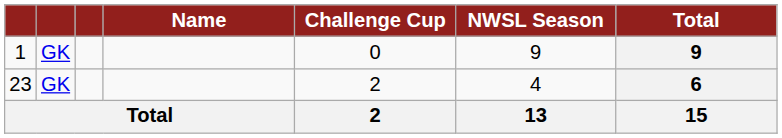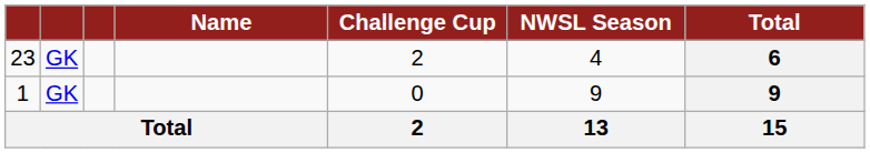 <table class="wikitable sortable" style="text-align:center;">
 <tr>
 <th style="background:#921f1c; color:#fff;" width="15"></th>
 <th style="background:#921f1c; color:#fff;" width="15"></th>
 <th style="background:#921f1c; color:#fff;" width="15"></th>
 <th style="background:#921f1c; color:#fff;" width="145">Name</th>
 <th style="background:#921f1c; color:#fff;" width="120">Challenge Cup</th>
 <th style="background:#921f1c; color:#fff;" width="120">NWSL Season</th>
 <th style="background:#921f1c; color:#fff;" width="120">Total</th>
 </tr>
 <tr>
+<td>23</td>
+<td><a href='#'>GK</a></td>
+<td></td>
+<td align="left"></td>
+<td>2</td>
+<td>4</td>
+<th>6</th>
+</tr>
+<tr>
 <td>1</td>
 <td><a href='#'>GK</a></td>
 <td></td>
 <td align="left"></td>
 <td>0</td>
 <td>9</td>
 <th>9</th>
 </tr>
 <tr>
-<td>23</td>
-<td><a href='#'>GK</a></td>
-<td></td>
-<td align="left"></td>
-<td>2</td>
-<td>4</td>
-<th>6</th>
-</tr>
-<tr>
 <th colspan="4">Total</th>
 <th>2</th>
 <th>13</th>
 <th>15</th>
 </tr>
 </table>
